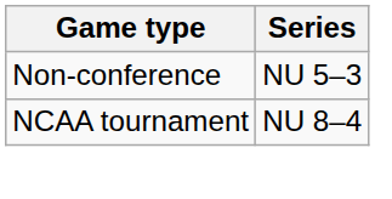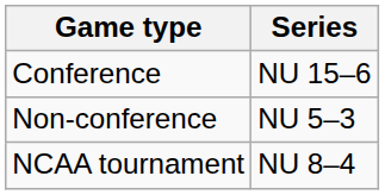 <table class=wikitable>
 <tr>
 <th>Game type</th>
 <th>Series</th>
+</tr>
+<tr>
+<td>Conference</td>
+<td>NU 15–6</td>
 </tr>
 <tr>
 <td>Non-conference</td>
 <td>NU 5–3</td>
 </tr>
 <tr>
 <td>NCAA tournament</td>
 <td>NU 8–4</td>
 </tr>
 </table>
